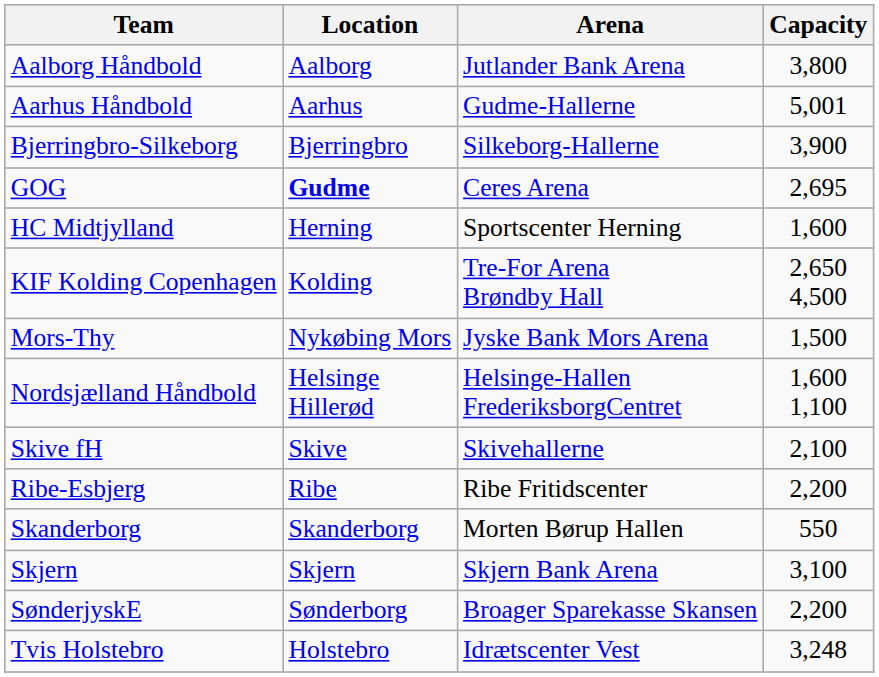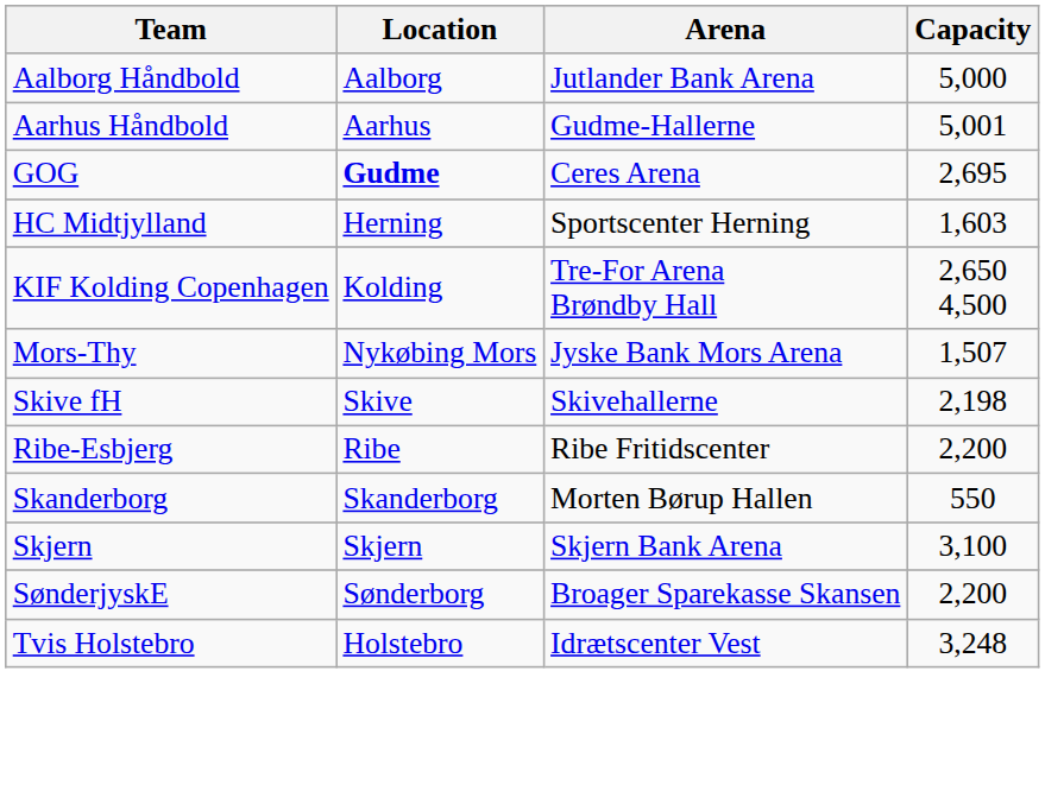 <table class="wikitable sortable" style="text-align: left;">
 <tr>
 <th>Team</th>
 <th>Location</th>
 <th>Arena</th>
 <th>Capacity</th>
 </tr>
 <tr>
 <td><a href='#'>Aalborg Håndbold</a></td>
 <td><a href='#'>Aalborg</a></td>
 <td><a href='#'>Jutlander Bank Arena</a></td>
-<td align="center">3,800</td>
+<td align="center">5,000</td>
 </tr>
 <tr>
 <td><a href='#'>Aarhus Håndbold</a></td>
 <td><a href='#'>Aarhus</a></td>
 <td><a href='#'>Gudme-Hallerne</a></td>
 <td align="center">5,001</td>
-</tr>
-<tr>
-<td><a href='#'>Bjerringbro-Silkeborg</a></td>
-<td><a href='#'>Bjerringbro</a></td>
-<td><a href='#'>Silkeborg-Hallerne</a></td>
-<td align="center">3,900</td>
 </tr>
 <tr>
 <td><a href='#'>GOG</a></td>
 <td><strong><a href='#'>Gudme</a></strong></td>
 <td><a href='#'>Ceres Arena</a></td>
 <td align="center">2,695</td>
 </tr>
 <tr>
 <td><a href='#'>HC Midtjylland</a></td>
 <td><a href='#'>Herning</a></td>
 <td>Sportscenter Herning</td>
-<td align="center">1,600</td>
+<td align="center">1,603</td>
 </tr>
 <tr>
 <td><a href='#'>KIF Kolding Copenhagen</a></td>
 <td><a href='#'>Kolding</a></td>
 <td><a href='#'>Tre-For Arena</a><br><a href='#'>Brøndby Hall</a></td>
 <td align="center">2,650<br>4,500</td>
 </tr>
 <tr>
 <td><a href='#'>Mors-Thy</a></td>
 <td><a href='#'>Nykøbing Mors</a></td>
 <td><a href='#'>Jyske Bank Mors Arena</a></td>
-<td align="center">1,500</td>
-</tr>
-<tr>
-<td><a href='#'>Nordsjælland Håndbold</a></td>
-<td><a href='#'>Helsinge</a><br><a href='#'>Hillerød</a></td>
-<td><a href='#'>Helsinge-Hallen</a><br><a href='#'>FrederiksborgCentret</a></td>
-<td align="center">1,600<br>1,100</td>
+<td align="center">1,507</td>
 </tr>
 <tr>
 <td><a href='#'>Skive fH</a></td>
 <td><a href='#'>Skive</a></td>
 <td><a href='#'>Skivehallerne</a></td>
-<td align="center">2,100</td>
+<td align="center">2,198</td>
 </tr>
 <tr>
 <td><a href='#'>Ribe-Esbjerg</a></td>
 <td><a href='#'>Ribe</a></td>
 <td>Ribe Fritidscenter</td>
 <td align="center">2,200</td>
 </tr>
 <tr>
 <td><a href='#'>Skanderborg</a></td>
 <td><a href='#'>Skanderborg</a></td>
 <td>Morten Børup Hallen</td>
 <td align="center">550</td>
 </tr>
 <tr>
 <td><a href='#'>Skjern</a></td>
 <td><a href='#'>Skjern</a></td>
 <td><a href='#'>Skjern Bank Arena</a></td>
 <td align="center">3,100</td>
 </tr>
 <tr>
 <td><a href='#'>SønderjyskE</a></td>
 <td><a href='#'>Sønderborg</a></td>
 <td><a href='#'>Broager Sparekasse Skansen</a></td>
 <td align="center">2,200</td>
 </tr>
 <tr>
 <td><a href='#'>Tvis Holstebro</a></td>
 <td><a href='#'>Holstebro</a></td>
 <td><a href='#'>Idrætscenter Vest</a></td>
 <td align="center">3,248</td>
 </tr>
 </table>
